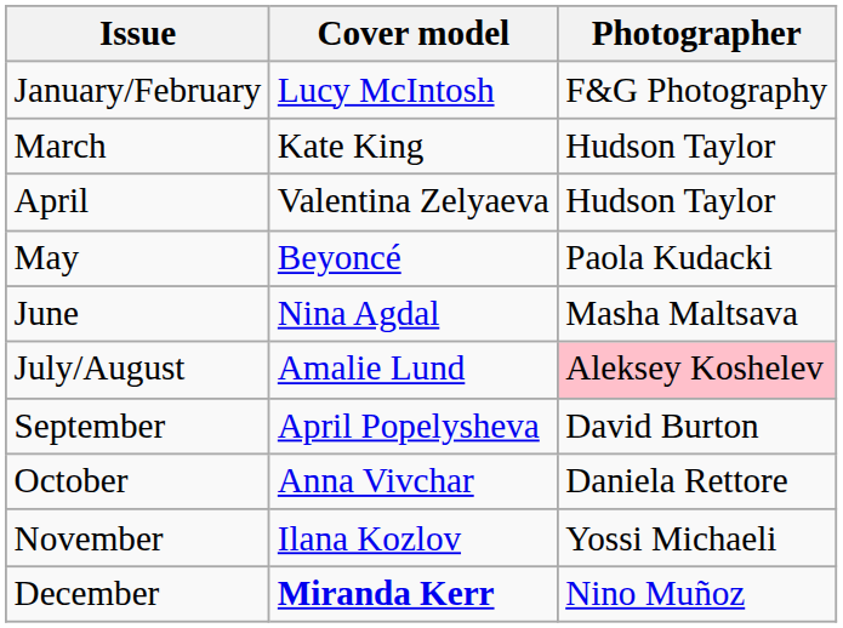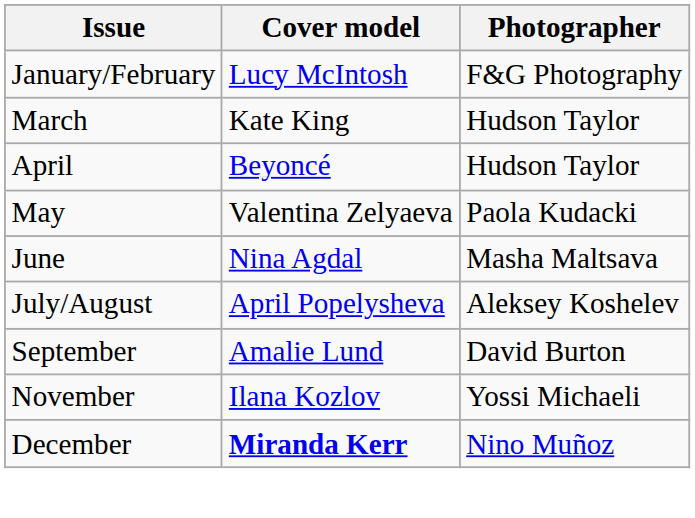 <table class="sortable wikitable">
 <tr>
 <th>Issue</th>
 <th>Cover model</th>
 <th>Photographer</th>
 </tr>
 <tr>
 <td>January/February</td>
 <td><a href='#'>Lucy McIntosh</a></td>
 <td>F&G Photography</td>
 </tr>
 <tr>
 <td>March</td>
 <td>Kate King</td>
 <td>Hudson Taylor</td>
 </tr>
 <tr>
 <td>April</td>
-<td>Valentina Zelyaeva</td>
+<td><a href='#'>Beyoncé</a></td>
 <td>Hudson Taylor</td>
 </tr>
 <tr>
 <td>May</td>
-<td><a href='#'>Beyoncé</a></td>
+<td>Valentina Zelyaeva</td>
 <td>Paola Kudacki</td>
 </tr>
 <tr>
 <td>June</td>
 <td><a href='#'>Nina Agdal</a></td>
 <td>Masha Maltsava</td>
 </tr>
 <tr>
 <td>July/August</td>
-<td><a href='#'>Amalie Lund</a></td>
-<td style="background: pink;">Aleksey Koshelev</td>
+<td><a href='#'>April Popelysheva</a></td>
+<td>Aleksey Koshelev</td>
 </tr>
 <tr>
 <td>September</td>
-<td><a href='#'>April Popelysheva</a></td>
+<td><a href='#'>Amalie Lund</a></td>
 <td>David Burton</td>
-</tr>
-<tr>
-<td>October</td>
-<td><a href='#'>Anna Vivchar</a></td>
-<td>Daniela Rettore</td>
 </tr>
 <tr>
 <td>November</td>
 <td><a href='#'>Ilana Kozlov</a></td>
 <td>Yossi Michaeli</td>
 </tr>
 <tr>
 <td>December</td>
 <td><strong><a href='#'>Miranda Kerr</a></strong></td>
 <td><a href='#'>Nino Muñoz</a></td>
 </tr>
 </table>
